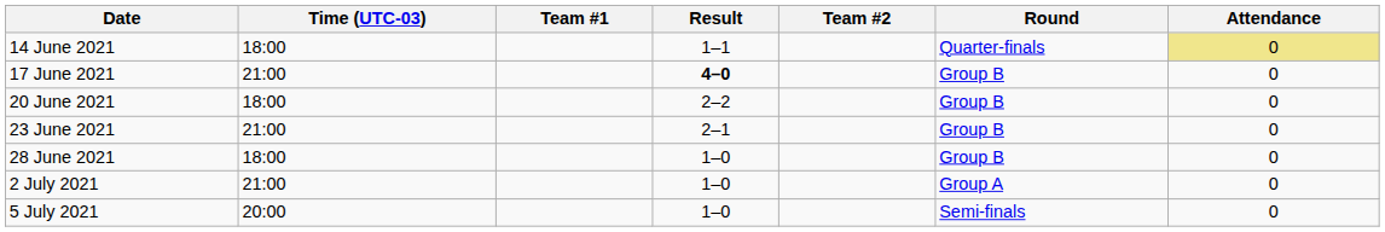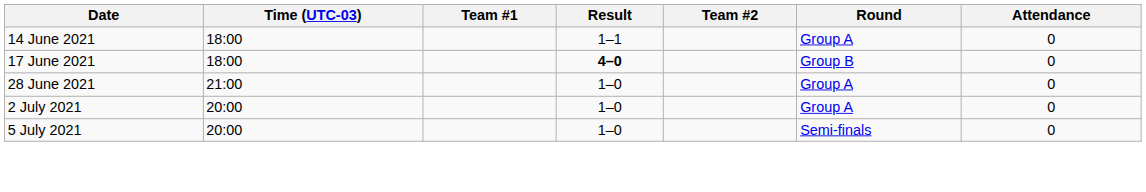 <table class="wikitable" style="text-align:left; width:100%;">
 <tr>
 <th>Date</th>
 <th>Time (<a href='#'>UTC-03</a>)</th>
 <th>Team #1</th>
 <th>Result</th>
 <th>Team #2</th>
 <th>Round</th>
 <th>Attendance</th>
 </tr>
 <tr>
 <td>14 June 2021</td>
 <td>18:00</td>
 <td></td>
 <td style="text-align:center;">1–1</td>
 <td></td>
-<td><a href='#'>Quarter-finals</a></td>
-<td style="background: khaki; text-align:center;">0</td>
+<td><a href='#'>Group A</a></td>
+<td style="text-align:center;">0</td>
 </tr>
 <tr>
 <td>17 June 2021</td>
-<td>21:00</td>
+<td>18:00</td>
 <td><strong></strong></td>
 <td style="text-align:center;"><strong>4–0</strong></td>
 <td></td>
 <td><a href='#'>Group B</a></td>
 <td style="text-align:center;">0</td>
 </tr>
 <tr>
-<td>20 June 2021</td>
-<td>18:00</td>
-<td></td>
-<td style="text-align:center;">2–2</td>
-<td></td>
-<td><a href='#'>Group B</a></td>
-<td style="text-align:center;">0</td>
-</tr>
-<tr>
-<td>23 June 2021</td>
+<td>28 June 2021</td>
 <td>21:00</td>
-<td><strong></strong></td>
-<td style="text-align:center;">2–1</td>
-<td></td>
-<td><a href='#'>Group B</a></td>
-<td style="text-align:center;">0</td>
-</tr>
-<tr>
-<td>28 June 2021</td>
-<td>18:00</td>
 <td><strong></strong></td>
 <td style="text-align:center;">1–0</td>
 <td></td>
-<td><a href='#'>Group B</a></td>
+<td><a href='#'>Group A</a></td>
 <td style="text-align:center;">0</td>
 </tr>
 <tr>
 <td>2 July 2021</td>
-<td>21:00</td>
+<td>20:00</td>
 <td><strong></strong></td>
 <td style="text-align:center;">1–0</td>
 <td></td>
 <td><a href='#'>Group A</a></td>
 <td style="text-align:center;">0</td>
 </tr>
 <tr>
 <td>5 July 2021</td>
 <td>20:00</td>
 <td><strong></strong></td>
 <td style="text-align:center;">1–0</td>
 <td></td>
 <td><a href='#'>Semi-finals</a></td>
 <td style="text-align:center;">0</td>
 </tr>
 </table>
